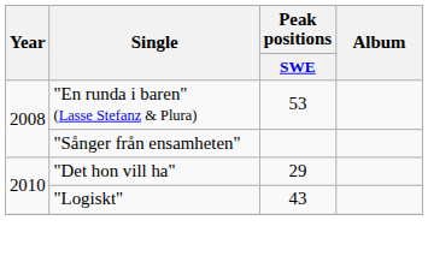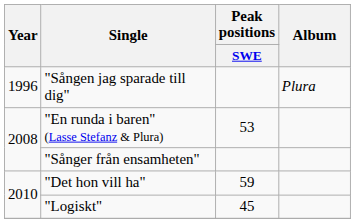 <table class="wikitable">
 <tr>
 <th align="center" rowspan="2" width="10">Year</th>
 <th align="center" rowspan="2" width="180">Single</th>
 <th align="center" colspan="1" width="20">Peak positions</th>
 <th align="center" rowspan="2" width="70">Album</th>
 </tr>
 <tr>
 <th scope="col" style="width:3em;font-size:90%;"><a href='#'>SWE</a><br></th>
+</tr>
+<tr>
+<td style="text-align:center;">1996</td>
+<td>"Sången jag sparade till dig"</td>
+<td style="text-align:center;"></td>
+<td><em>Plura</em></td>
 </tr>
 <tr>
 <td style="text-align:center;" rowspan=2>2008</td>
 <td>"En runda i baren"<br><small>(<a href='#'>Lasse Stefanz</a> & Plura)</small></td>
 <td style="text-align:center;">53</td>
 <td></td>
 </tr>
 <tr>
 <td>"Sånger från ensamheten"</td>
 <td style="text-align:center;"></td>
 <td></td>
 </tr>
 <tr>
 <td style="text-align:center;" rowspan=2>2010</td>
 <td>"Det hon vill ha"</td>
-<td style="text-align:center;">29</td>
+<td style="text-align:center;">59</td>
 <td></td>
 </tr>
 <tr>
 <td>"Logiskt"</td>
-<td style="text-align:center;">43</td>
+<td style="text-align:center;">45</td>
 <td></td>
 </tr>
 <tr>
 </tr>
 </table>
